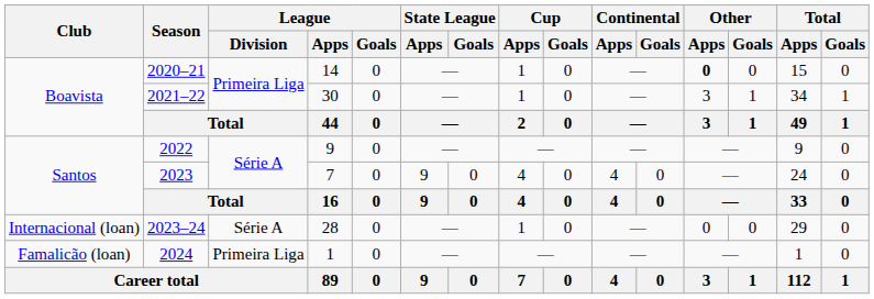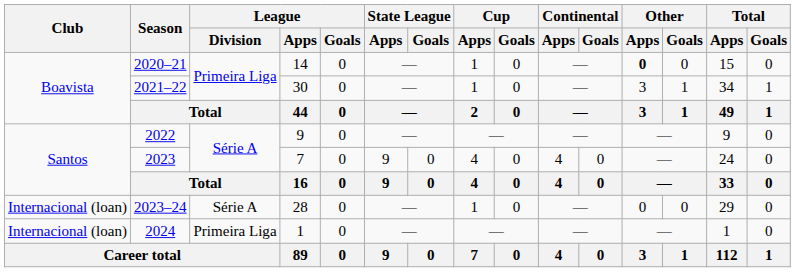 <table class="wikitable" style="text-align: center;">
 <tr>
 <th rowspan="2">Club</th>
 <th rowspan="2">Season</th>
 <th colspan="3">League</th>
 <th colspan="2">State League</th>
 <th colspan="2">Cup</th>
 <th colspan="2">Continental</th>
 <th colspan="2">Other</th>
 <th colspan="2">Total</th>
 </tr>
 <tr>
 <th>Division</th>
 <th>Apps</th>
 <th>Goals</th>
 <th>Apps</th>
 <th>Goals</th>
 <th>Apps</th>
 <th>Goals</th>
 <th>Apps</th>
 <th>Goals</th>
 <th>Apps</th>
 <th>Goals</th>
 <th>Apps</th>
 <th>Goals</th>
 </tr>
 <tr>
 <td rowspan="3"><a href='#'>Boavista</a></td>
 <td><a href='#'>2020–21</a></td>
 <td rowspan="2"><a href='#'>Primeira Liga</a></td>
 <td>14</td>
 <td>0</td>
 <td colspan="2">—</td>
 <td>1</td>
 <td>0</td>
 <td colspan="2">—</td>
 <td><strong>0</strong></td>
 <td>0</td>
 <td>15</td>
 <td>0</td>
 </tr>
 <tr>
 <td><a href='#'>2021–22</a></td>
 <td>30</td>
 <td>0</td>
 <td colspan="2">—</td>
 <td>1</td>
 <td>0</td>
 <td colspan="2">—</td>
 <td>3</td>
 <td>1</td>
 <td>34</td>
 <td>1</td>
 </tr>
 <tr>
 <th colspan="2">Total</th>
 <th>44</th>
 <th>0</th>
 <th colspan="2">—</th>
 <th>2</th>
 <th>0</th>
 <th colspan="2">—</th>
 <th>3</th>
 <th>1</th>
 <th>49</th>
 <th>1</th>
 </tr>
 <tr>
 <td rowspan="3"><a href='#'>Santos</a></td>
 <td><a href='#'>2022</a></td>
 <td rowspan="2"><a href='#'>Série A</a></td>
 <td>9</td>
 <td>0</td>
 <td colspan="2">—</td>
 <td colspan="2">—</td>
 <td colspan="2">—</td>
 <td colspan="2">—</td>
 <td>9</td>
 <td>0</td>
 </tr>
 <tr>
 <td><a href='#'>2023</a></td>
 <td>7</td>
 <td>0</td>
 <td>9</td>
 <td>0</td>
 <td>4</td>
 <td>0</td>
 <td>4</td>
 <td>0</td>
 <td colspan="2">—</td>
 <td>24</td>
 <td>0</td>
 </tr>
 <tr>
 <th colspan="2">Total</th>
 <th>16</th>
 <th>0</th>
 <th>9</th>
 <th>0</th>
 <th>4</th>
 <th>0</th>
 <th>4</th>
 <th>0</th>
 <th colspan="2">—</th>
 <th>33</th>
 <th>0</th>
 </tr>
 <tr>
 <td><a href='#'>Internacional</a> (loan)</td>
 <td><a href='#'>2023–24</a></td>
 <td>Série A</td>
 <td>28</td>
 <td>0</td>
 <td colspan="2">—</td>
 <td>1</td>
 <td>0</td>
 <td colspan="2">—</td>
 <td>0</td>
 <td>0</td>
 <td>29</td>
 <td>0</td>
 </tr>
 <tr>
-<td><a href='#'>Famalicão</a> (loan)</td>
+<td><a href='#'>Internacional</a> (loan)</td>
 <td><a href='#'>2024</a></td>
 <td>Primeira Liga</td>
 <td>1</td>
 <td>0</td>
 <td colspan="2">—</td>
 <td colspan="2">—</td>
 <td colspan="2">—</td>
 <td colspan="2">—</td>
 <td>1</td>
 <td>0</td>
 </tr>
 <tr>
 <th colspan="3"><strong>Career total</strong></th>
 <th>89</th>
 <th>0</th>
 <th>9</th>
 <th>0</th>
 <th>7</th>
 <th>0</th>
 <th>4</th>
 <th>0</th>
 <th>3</th>
 <th>1</th>
 <th>112</th>
 <th>1</th>
 </tr>
 </table>
